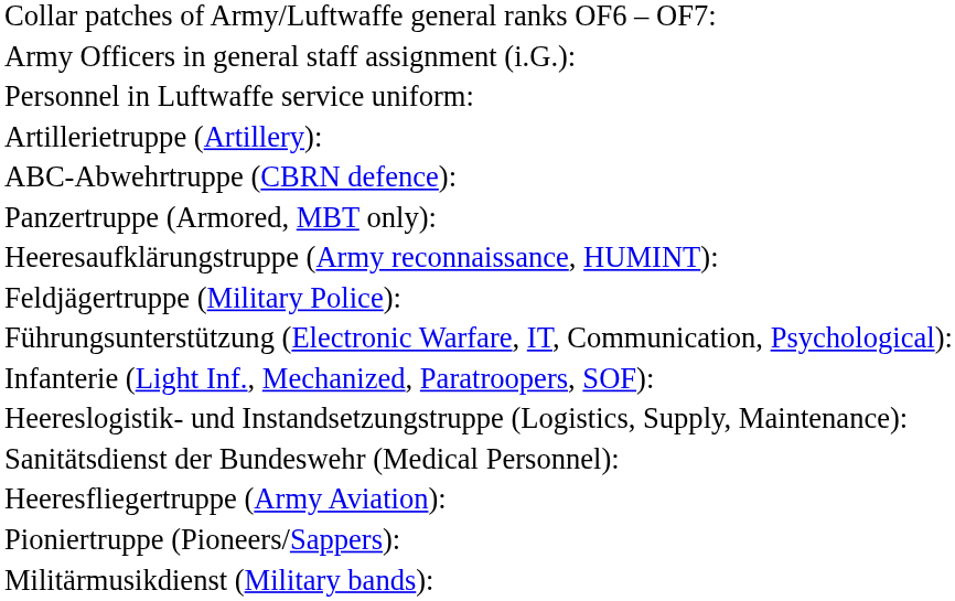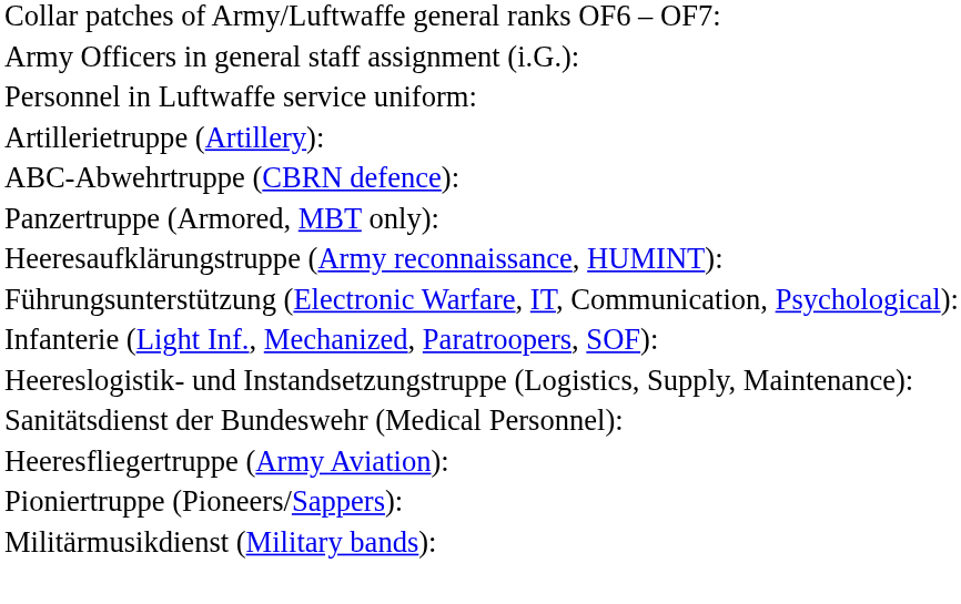 <table>
 <tr>
 <td>Collar patches of Army/Luftwaffe general ranks OF6 – OF7:</td>
 <td></td>
 </tr>
 <tr>
 <td>Army Officers in general staff assignment (i.G.):</td>
 <td></td>
 </tr>
 <tr>
 <td>Personnel in Luftwaffe service uniform:</td>
 <td></td>
 </tr>
 <tr>
 <td>Artillerietruppe (<a href='#'>Artillery</a>):</td>
 <td></td>
 </tr>
 <tr>
 <td>ABC-Abwehrtruppe (<a href='#'>CBRN defence</a>):</td>
 <td></td>
 </tr>
 <tr>
 <td>Panzertruppe (Armored, <a href='#'>MBT</a> only):</td>
 <td></td>
 </tr>
 <tr>
 <td>Heeresaufklärungstruppe (<a href='#'>Army reconnaissance</a>, <a href='#'>HUMINT</a>):</td>
-<td></td>
-</tr>
-<tr>
-<td>Feldjägertruppe (<a href='#'>Military Police</a>):</td>
 <td></td>
 </tr>
 <tr>
 <td>Führungsunterstützung (<a href='#'>Electronic Warfare</a>, <a href='#'>IT</a>, Communication, <a href='#'>Psychological</a>):</td>
 <td></td>
 </tr>
 <tr>
 <td>Infanterie (<a href='#'>Light Inf.</a>, <a href='#'>Mechanized</a>, <a href='#'>Paratroopers</a>, <a href='#'>SOF</a>):</td>
 <td></td>
 </tr>
 <tr>
 <td>Heereslogistik- und Instandsetzungstruppe (Logistics, Supply, Maintenance):</td>
 <td></td>
 </tr>
 <tr>
 <td>Sanitätsdienst der Bundeswehr (Medical Personnel):</td>
 <td></td>
 </tr>
 <tr>
 <td>Heeresfliegertruppe (<a href='#'>Army Aviation</a>):</td>
 <td></td>
 </tr>
 <tr>
 <td>Pioniertruppe (Pioneers/<a href='#'>Sappers</a>):</td>
 <td></td>
 </tr>
 <tr>
 <td>Militärmusikdienst (<a href='#'>Military bands</a>):</td>
 <td></td>
 </tr>
 </table>
